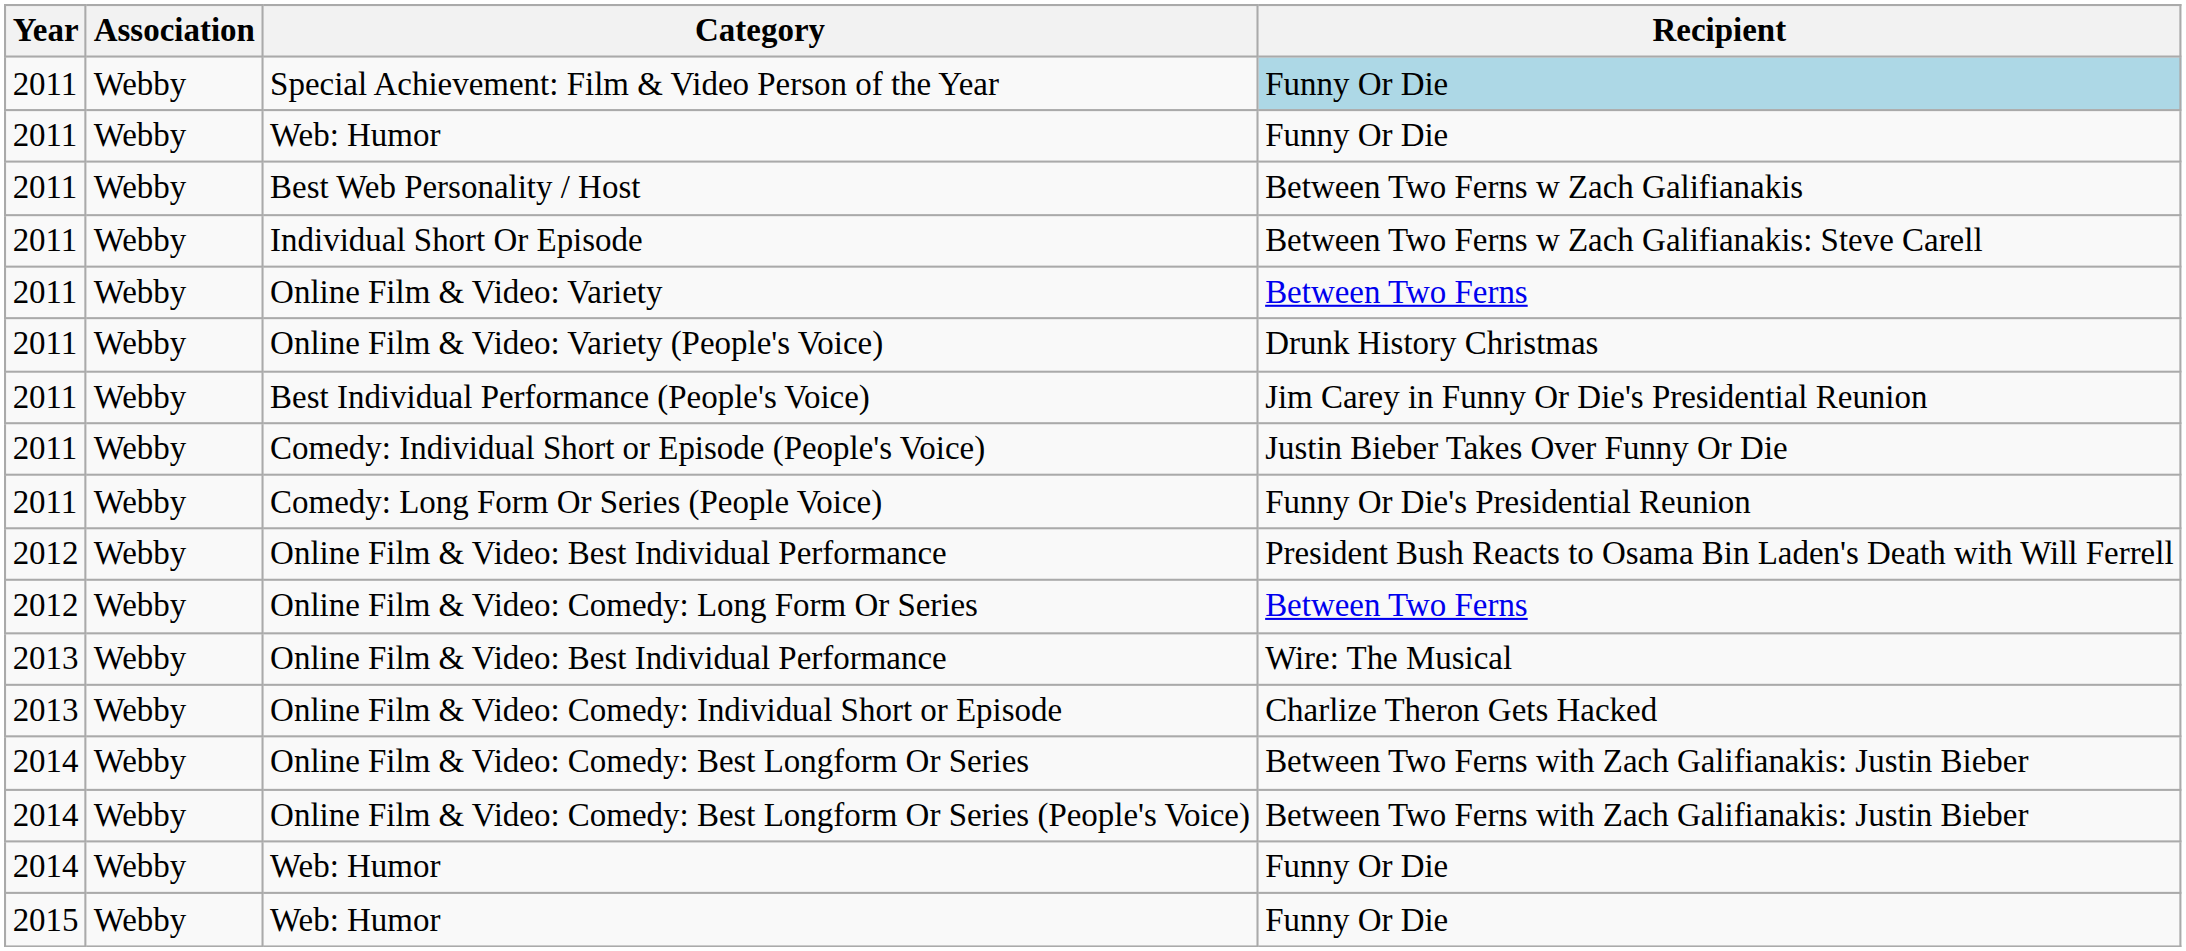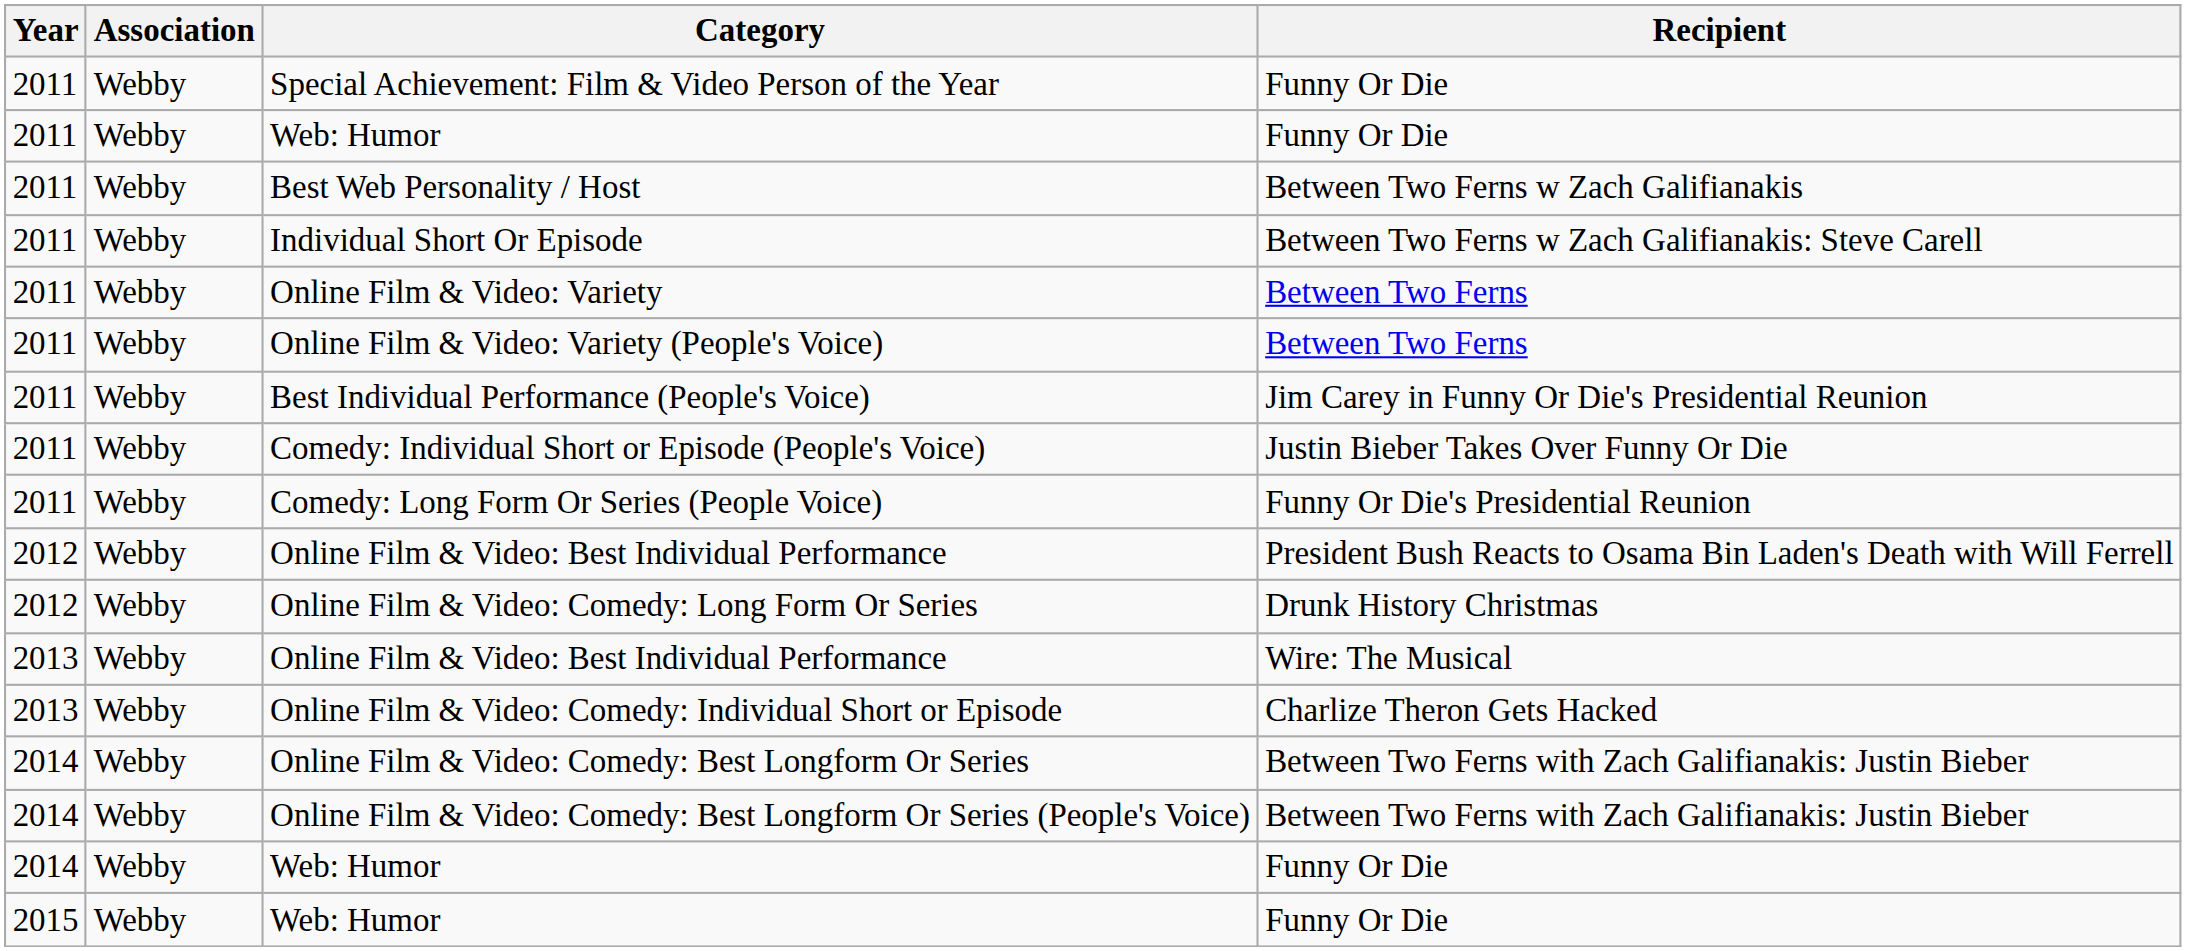 <table class="wikitable">
 <tr>
 <th>Year</th>
 <th>Association</th>
 <th>Category</th>
 <th>Recipient</th>
 </tr>
 <tr>
 <td>2011</td>
 <td>Webby</td>
 <td>Special Achievement: Film & Video Person of the Year</td>
-<td style="background: lightblue;">Funny Or Die</td>
+<td>Funny Or Die</td>
 </tr>
 <tr>
 <td>2011</td>
 <td>Webby</td>
 <td>Web: Humor</td>
 <td>Funny Or Die</td>
 </tr>
 <tr>
 <td>2011</td>
 <td>Webby</td>
 <td>Best Web Personality / Host</td>
 <td>Between Two Ferns w Zach Galifianakis</td>
 </tr>
 <tr>
 <td>2011</td>
 <td>Webby</td>
 <td>Individual Short Or Episode</td>
 <td>Between Two Ferns w Zach Galifianakis: Steve Carell</td>
 </tr>
 <tr>
 <td>2011</td>
 <td>Webby</td>
 <td>Online Film & Video: Variety</td>
 <td><a href='#'>Between Two Ferns</a></td>
 </tr>
 <tr>
 <td>2011</td>
 <td>Webby</td>
 <td>Online Film & Video: Variety (People's Voice)</td>
-<td>Drunk History Christmas</td>
+<td><a href='#'>Between Two Ferns</a></td>
 </tr>
 <tr>
 <td>2011</td>
 <td>Webby</td>
 <td>Best Individual Performance (People's Voice)</td>
 <td>Jim Carey in Funny Or Die's Presidential Reunion</td>
 </tr>
 <tr>
 <td>2011</td>
 <td>Webby</td>
 <td>Comedy: Individual Short or Episode (People's Voice)</td>
 <td>Justin Bieber Takes Over Funny Or Die</td>
 </tr>
 <tr>
 <td>2011</td>
 <td>Webby</td>
 <td>Comedy: Long Form Or Series (People Voice)</td>
 <td>Funny Or Die's Presidential Reunion</td>
 </tr>
 <tr>
 <td>2012</td>
 <td>Webby</td>
 <td>Online Film & Video: Best Individual Performance</td>
 <td>President Bush Reacts to Osama Bin Laden's Death with Will Ferrell</td>
 </tr>
 <tr>
 <td>2012</td>
 <td>Webby</td>
 <td>Online Film & Video: Comedy: Long Form Or Series</td>
-<td><a href='#'>Between Two Ferns</a></td>
+<td>Drunk History Christmas</td>
 </tr>
 <tr>
 <td>2013</td>
 <td>Webby</td>
 <td>Online Film & Video: Best Individual Performance</td>
 <td>Wire: The Musical</td>
 </tr>
 <tr>
 <td>2013</td>
 <td>Webby</td>
 <td>Online Film & Video: Comedy: Individual Short or Episode</td>
 <td>Charlize Theron Gets Hacked</td>
 </tr>
 <tr>
 <td>2014</td>
 <td>Webby</td>
 <td>Online Film & Video: Comedy: Best Longform Or Series</td>
 <td>Between Two Ferns with Zach Galifianakis: Justin Bieber</td>
 </tr>
 <tr>
 <td>2014</td>
 <td>Webby</td>
 <td>Online Film & Video: Comedy: Best Longform Or Series (People's Voice)</td>
 <td>Between Two Ferns with Zach Galifianakis: Justin Bieber</td>
 </tr>
 <tr>
 <td>2014</td>
 <td>Webby</td>
 <td>Web: Humor</td>
 <td>Funny Or Die</td>
 </tr>
 <tr>
 <td>2015</td>
 <td>Webby</td>
 <td>Web: Humor</td>
 <td>Funny Or Die</td>
 </tr>
 </table>
